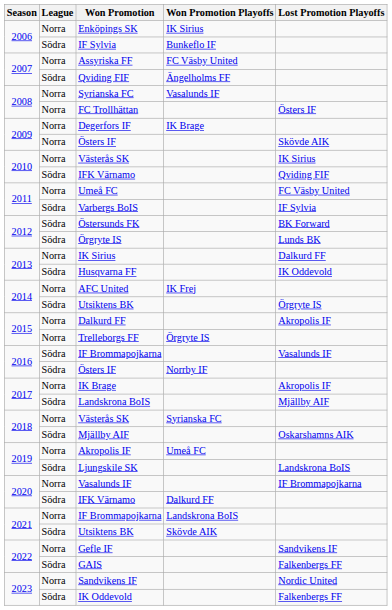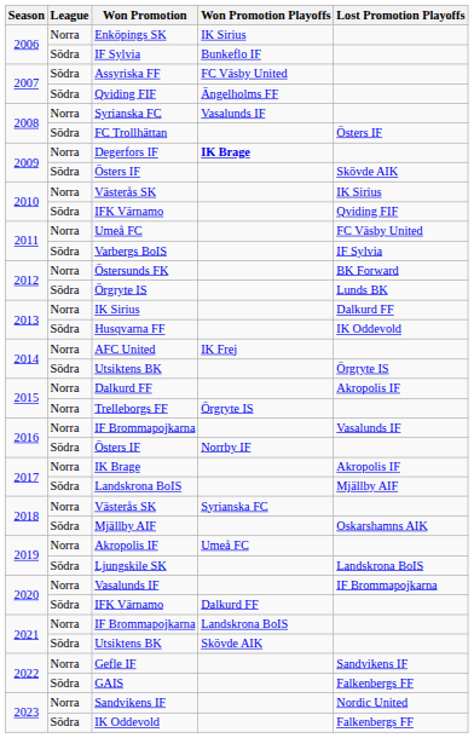 <table class="wikitable">
 <tr>
 <th>Season</th>
 <th>League</th>
 <th>Won Promotion</th>
 <th>Won Promotion Playoffs</th>
 <th>Lost Promotion Playoffs</th>
 </tr>
 <tr>
 <td align=center rowspan="2"><a href='#'>2006</a></td>
 <td>Norra</td>
 <td><a href='#'>Enköpings SK</a></td>
 <td><a href='#'>IK Sirius</a></td>
 <td></td>
 </tr>
 <tr>
 <td>Södra</td>
 <td><a href='#'>IF Sylvia</a></td>
 <td><a href='#'>Bunkeflo IF</a></td>
 <td></td>
 </tr>
 <tr>
 <td align=center rowspan="2"><a href='#'>2007</a></td>
-<td>Norra</td>
+<td>Södra</td>
 <td><a href='#'>Assyriska FF</a></td>
 <td><a href='#'>FC Väsby United</a></td>
 <td></td>
 </tr>
 <tr>
 <td>Södra</td>
 <td><a href='#'>Qviding FIF</a></td>
 <td><a href='#'>Ängelholms FF</a></td>
 <td></td>
 </tr>
 <tr>
 <td align=center rowspan="2"><a href='#'>2008</a></td>
 <td>Norra</td>
 <td><a href='#'>Syrianska FC</a></td>
 <td><a href='#'>Vasalunds IF</a></td>
 <td></td>
 </tr>
 <tr>
-<td>Norra</td>
+<td>Södra</td>
 <td><a href='#'>FC Trollhättan</a></td>
 <td></td>
 <td><a href='#'>Östers IF</a></td>
 </tr>
 <tr>
 <td align=center rowspan="2"><a href='#'>2009</a></td>
 <td>Norra</td>
 <td><a href='#'>Degerfors IF</a></td>
-<td><a href='#'>IK Brage</a></td>
+<td><strong><a href='#'>IK Brage</a></strong></td>
 <td></td>
 </tr>
 <tr>
-<td>Norra</td>
+<td>Södra</td>
 <td><a href='#'>Östers IF</a></td>
 <td></td>
 <td><a href='#'>Skövde AIK</a></td>
 </tr>
 <tr>
 <td align=center rowspan="2"><a href='#'>2010</a></td>
 <td>Norra</td>
 <td><a href='#'>Västerås SK</a></td>
 <td></td>
 <td><a href='#'>IK Sirius</a></td>
 </tr>
 <tr>
 <td>Södra</td>
 <td><a href='#'>IFK Värnamo</a></td>
 <td></td>
 <td><a href='#'>Qviding FIF</a></td>
 </tr>
 <tr>
 <td align=center rowspan="2"><a href='#'>2011</a></td>
 <td>Norra</td>
 <td><a href='#'>Umeå FC</a></td>
 <td></td>
 <td><a href='#'>FC Väsby United</a></td>
 </tr>
 <tr>
 <td>Södra</td>
 <td><a href='#'>Varbergs BoIS</a></td>
 <td></td>
 <td><a href='#'>IF Sylvia</a></td>
 </tr>
 <tr>
 <td align=center rowspan="2"><a href='#'>2012</a></td>
-<td>Södra</td>
+<td>Norra</td>
 <td><a href='#'>Östersunds FK</a></td>
 <td></td>
 <td><a href='#'>BK Forward</a></td>
 </tr>
 <tr>
 <td>Södra</td>
 <td><a href='#'>Örgryte IS</a></td>
 <td></td>
 <td><a href='#'>Lunds BK</a></td>
 </tr>
 <tr>
 <td align=center rowspan="2"><a href='#'>2013</a></td>
 <td>Norra</td>
 <td><a href='#'>IK Sirius</a></td>
 <td></td>
 <td><a href='#'>Dalkurd FF</a></td>
 </tr>
 <tr>
 <td>Södra</td>
 <td><a href='#'>Husqvarna FF</a></td>
 <td></td>
 <td><a href='#'>IK Oddevold</a></td>
 </tr>
 <tr>
 <td align=center rowspan="2"><a href='#'>2014</a></td>
 <td>Norra</td>
 <td><a href='#'>AFC United</a></td>
 <td><a href='#'>IK Frej</a></td>
 <td></td>
 </tr>
 <tr>
 <td>Södra</td>
 <td><a href='#'>Utsiktens BK</a></td>
 <td></td>
 <td><a href='#'>Örgryte IS</a></td>
 </tr>
 <tr>
 <td align=center rowspan="2"><a href='#'>2015</a></td>
 <td>Norra</td>
 <td><a href='#'>Dalkurd FF</a></td>
 <td></td>
 <td><a href='#'>Akropolis IF</a></td>
 </tr>
 <tr>
 <td>Norra</td>
 <td><a href='#'>Trelleborgs FF</a></td>
 <td><a href='#'>Örgryte IS</a></td>
 <td></td>
 </tr>
 <tr>
 <td align=center rowspan="2"><a href='#'>2016</a></td>
-<td>Södra</td>
+<td>Norra</td>
 <td><a href='#'>IF Brommapojkarna</a></td>
 <td></td>
 <td><a href='#'>Vasalunds IF</a></td>
 </tr>
 <tr>
 <td>Södra</td>
 <td><a href='#'>Östers IF</a></td>
 <td><a href='#'>Norrby IF</a></td>
 <td></td>
 </tr>
 <tr>
 <td align=center rowspan="2"><a href='#'>2017</a></td>
 <td>Norra</td>
 <td><a href='#'>IK Brage</a></td>
 <td></td>
 <td><a href='#'>Akropolis IF</a></td>
 </tr>
 <tr>
 <td>Södra</td>
 <td><a href='#'>Landskrona BoIS</a></td>
 <td></td>
 <td><a href='#'>Mjällby AIF</a></td>
 </tr>
 <tr>
 <td align=center rowspan="2"><a href='#'>2018</a></td>
 <td>Norra</td>
 <td><a href='#'>Västerås SK</a></td>
 <td><a href='#'>Syrianska FC</a></td>
 <td></td>
 </tr>
 <tr>
 <td>Södra</td>
 <td><a href='#'>Mjällby AIF</a></td>
 <td></td>
 <td><a href='#'>Oskarshamns AIK</a></td>
 </tr>
 <tr>
 <td align=center rowspan="2"><a href='#'>2019</a></td>
 <td>Norra</td>
 <td><a href='#'>Akropolis IF</a></td>
 <td><a href='#'>Umeå FC</a></td>
 <td></td>
 </tr>
 <tr>
 <td>Södra</td>
 <td><a href='#'>Ljungskile SK</a></td>
 <td></td>
 <td><a href='#'>Landskrona BoIS</a></td>
 </tr>
 <tr>
 <td align=center rowspan="2"><a href='#'>2020</a></td>
 <td>Norra</td>
 <td><a href='#'>Vasalunds IF</a></td>
 <td></td>
 <td><a href='#'>IF Brommapojkarna</a></td>
 </tr>
 <tr>
 <td>Södra</td>
 <td><a href='#'>IFK Värnamo</a></td>
 <td><a href='#'>Dalkurd FF</a></td>
 <td></td>
 </tr>
 <tr>
 <td align=center rowspan="2"><a href='#'>2021</a></td>
 <td>Norra</td>
 <td><a href='#'>IF Brommapojkarna</a></td>
 <td><a href='#'>Landskrona BoIS</a></td>
 <td></td>
 </tr>
 <tr>
 <td>Södra</td>
 <td><a href='#'>Utsiktens BK</a></td>
 <td><a href='#'>Skövde AIK</a></td>
 <td></td>
 </tr>
 <tr>
 <td align=center rowspan="2"><a href='#'>2022</a></td>
 <td>Norra</td>
 <td><a href='#'>Gefle IF</a></td>
 <td></td>
 <td><a href='#'>Sandvikens IF</a></td>
 </tr>
 <tr>
 <td>Södra</td>
 <td><a href='#'>GAIS</a></td>
 <td></td>
 <td><a href='#'>Falkenbergs FF</a></td>
 </tr>
 <tr>
 <td align=center rowspan="2"><a href='#'>2023</a></td>
 <td>Norra</td>
 <td><a href='#'>Sandvikens IF</a></td>
 <td></td>
 <td><a href='#'>Nordic United</a></td>
 </tr>
 <tr>
 <td>Södra</td>
 <td><a href='#'>IK Oddevold</a></td>
 <td></td>
 <td><a href='#'>Falkenbergs FF</a></td>
 </tr>
 </table>
